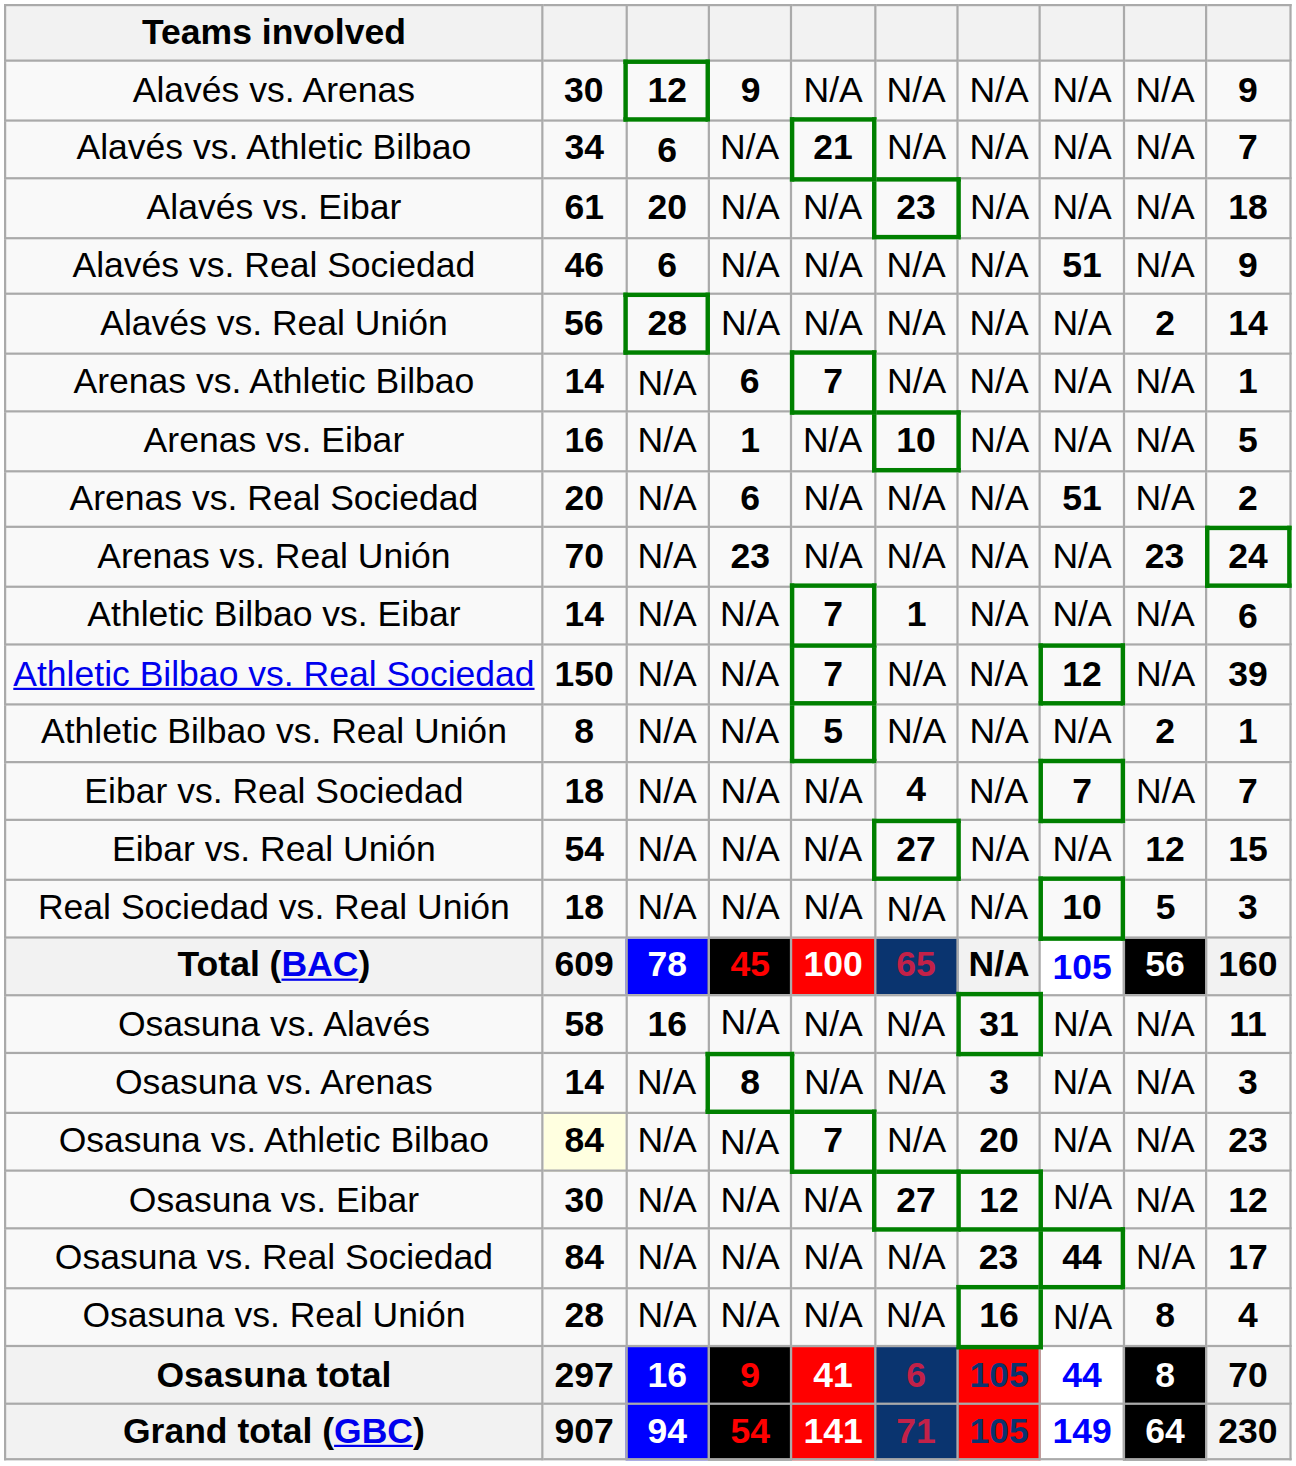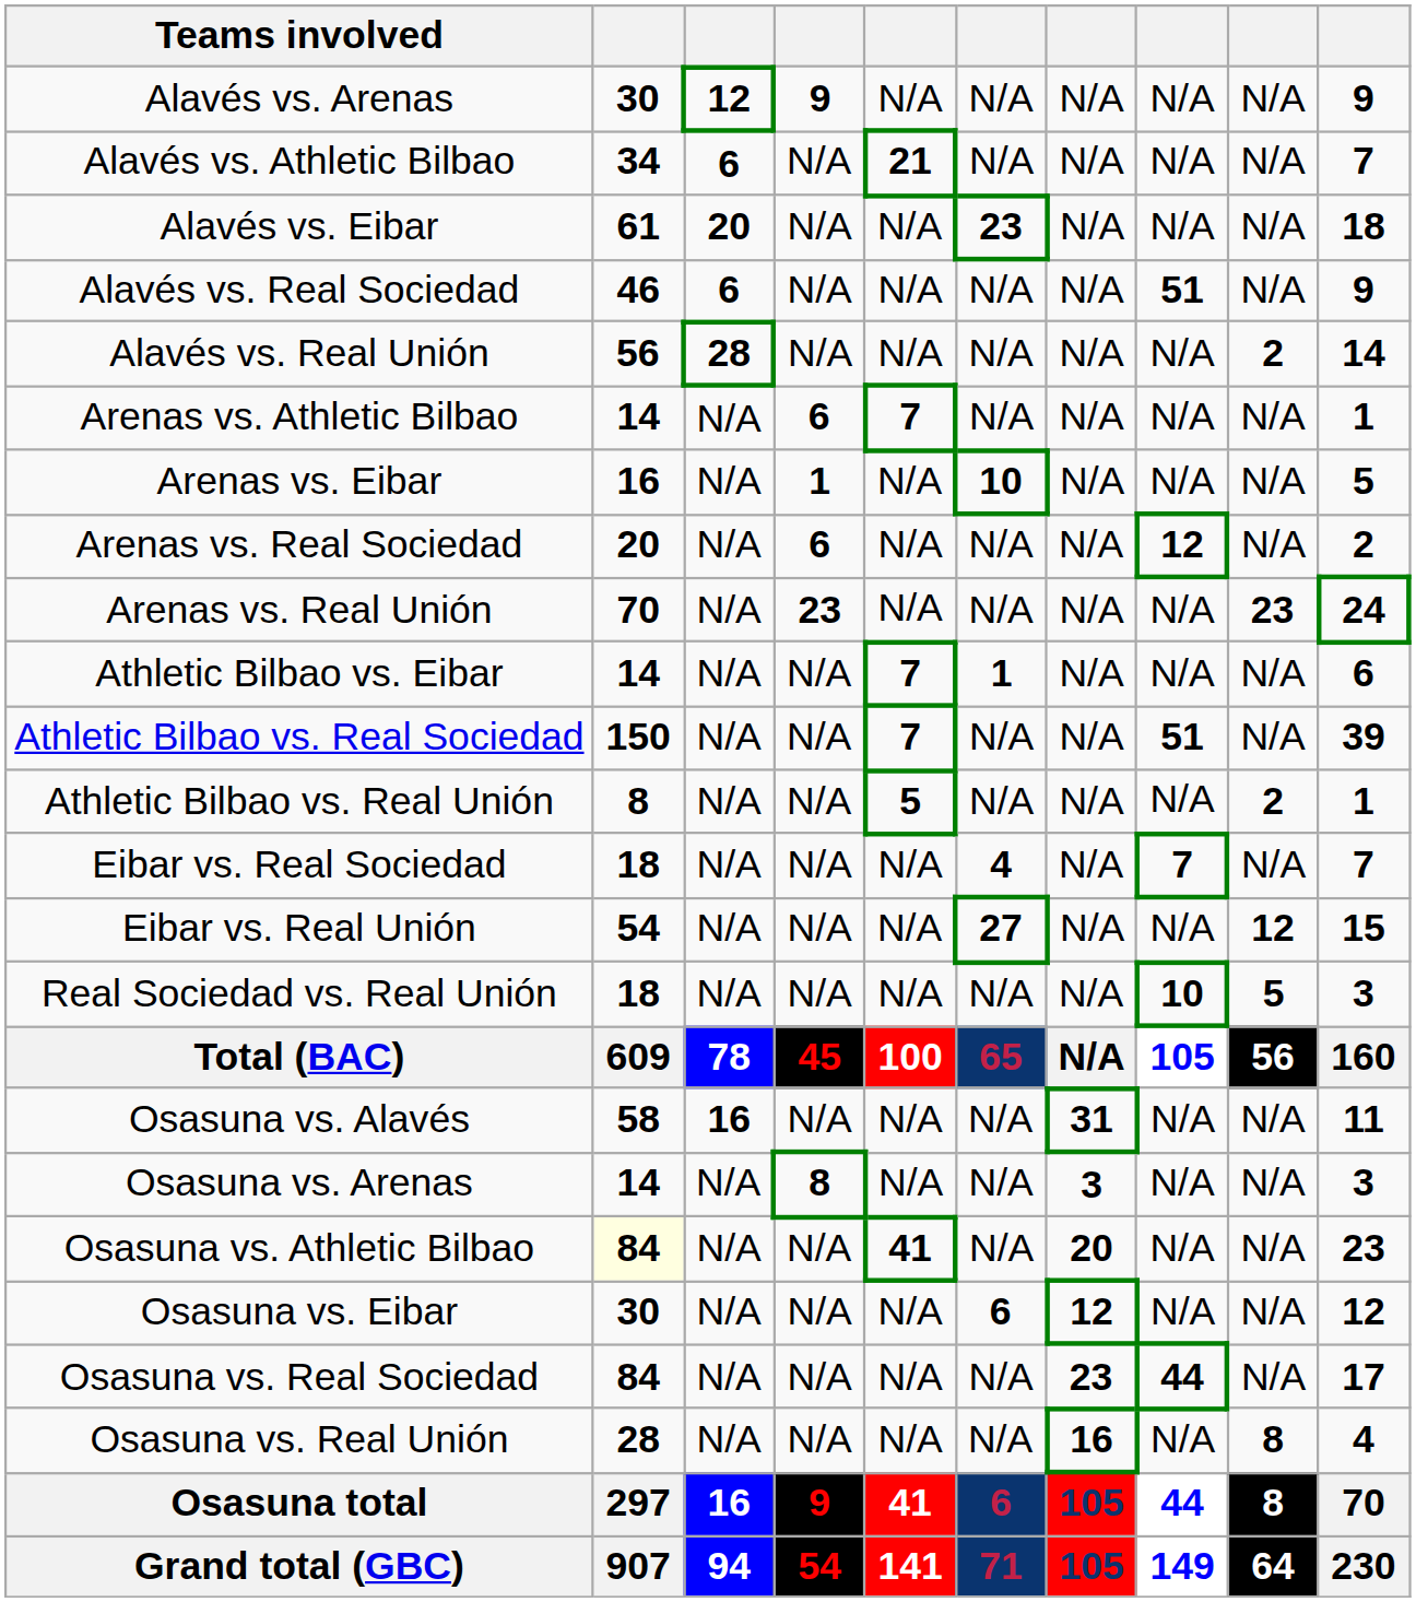 <table class="wikitable sortable" style="text-align:center">
 <tr>
 <th>Teams involved</th>
 <th width=30></th>
 <th width=30></th>
 <th width=30></th>
 <th width=30></th>
 <th width=30></th>
 <th width=30></th>
 <th width=30></th>
 <th width=30></th>
 <th width=30></th>
 </tr>
 <tr>
 <td>Alavés vs. Arenas</td>
 <td><strong>30</strong></td>
 <td style="border: 2px solid green"><strong>12</strong></td>
 <td><strong>9</strong></td>
 <td>N/A</td>
 <td>N/A</td>
 <td>N/A</td>
 <td>N/A</td>
 <td>N/A</td>
 <td><strong>9</strong></td>
 </tr>
 <tr>
 <td>Alavés vs. Athletic Bilbao</td>
 <td><strong>34</strong></td>
 <td><strong>6</strong></td>
 <td>N/A</td>
 <td style="border: 2px solid green"><strong>21</strong></td>
 <td>N/A</td>
 <td>N/A</td>
 <td>N/A</td>
 <td>N/A</td>
 <td><strong>7</strong></td>
 </tr>
 <tr>
 <td>Alavés vs. Eibar</td>
 <td><strong>61</strong></td>
 <td><strong>20</strong></td>
 <td>N/A</td>
 <td>N/A</td>
 <td style="border: 2px solid green"><strong>23</strong></td>
 <td>N/A</td>
 <td>N/A</td>
 <td>N/A</td>
 <td><strong>18</strong></td>
 </tr>
 <tr>
 <td>Alavés vs. Real Sociedad</td>
 <td><strong>46</strong></td>
 <td><strong>6</strong></td>
 <td>N/A</td>
 <td>N/A</td>
 <td>N/A</td>
 <td>N/A</td>
 <td><strong>51</strong></td>
 <td>N/A</td>
 <td><strong>9</strong></td>
 </tr>
 <tr>
 <td>Alavés vs. Real Unión</td>
 <td><strong>56</strong></td>
 <td style="border: 2px solid green"><strong>28</strong></td>
 <td>N/A</td>
 <td>N/A</td>
 <td>N/A</td>
 <td>N/A</td>
 <td>N/A</td>
 <td><strong>2</strong></td>
 <td><strong>14</strong></td>
 </tr>
 <tr>
 <td>Arenas vs. Athletic Bilbao</td>
 <td><strong>14</strong></td>
 <td>N/A</td>
 <td><strong>6</strong></td>
 <td style="border: 2px solid green"><strong>7</strong></td>
 <td>N/A</td>
 <td>N/A</td>
 <td>N/A</td>
 <td>N/A</td>
 <td><strong>1</strong></td>
 </tr>
 <tr>
 <td>Arenas vs. Eibar</td>
 <td><strong>16</strong></td>
 <td>N/A</td>
 <td><strong>1</strong></td>
 <td>N/A</td>
 <td style="border: 2px solid green"><strong>10</strong></td>
 <td>N/A</td>
 <td>N/A</td>
 <td>N/A</td>
 <td><strong>5</strong></td>
 </tr>
 <tr>
 <td>Arenas vs. Real Sociedad</td>
 <td><strong>20</strong></td>
 <td>N/A</td>
 <td><strong>6</strong></td>
 <td>N/A</td>
 <td>N/A</td>
 <td>N/A</td>
-<td><strong>51</strong></td>
+<td style="border: 2px solid green"><strong>12</strong></td>
 <td>N/A</td>
 <td><strong>2</strong></td>
 </tr>
 <tr>
 <td>Arenas vs. Real Unión</td>
 <td><strong>70</strong></td>
 <td>N/A</td>
 <td><strong>23</strong></td>
 <td>N/A</td>
 <td>N/A</td>
 <td>N/A</td>
 <td>N/A</td>
 <td><strong>23</strong></td>
 <td style="border: 2px solid green"><strong>24</strong></td>
 </tr>
 <tr>
 <td>Athletic Bilbao vs. Eibar</td>
 <td><strong>14</strong></td>
 <td>N/A</td>
 <td>N/A</td>
 <td style="border: 2px solid green"><strong>7</strong></td>
 <td><strong>1</strong></td>
 <td>N/A</td>
 <td>N/A</td>
 <td>N/A</td>
 <td><strong>6</strong></td>
 </tr>
 <tr>
 <td><a href='#'>Athletic Bilbao vs. Real Sociedad</a></td>
 <td><strong>150</strong></td>
 <td>N/A</td>
 <td>N/A</td>
 <td style="border: 2px solid green"><strong>7</strong></td>
 <td>N/A</td>
 <td>N/A</td>
-<td style="border: 2px solid green"><strong>12</strong></td>
+<td><strong>51</strong></td>
 <td>N/A</td>
 <td><strong>39</strong></td>
 </tr>
 <tr>
 <td>Athletic Bilbao vs. Real Unión</td>
 <td><strong>8</strong></td>
 <td>N/A</td>
 <td>N/A</td>
 <td style="border: 2px solid green"><strong>5</strong></td>
 <td>N/A</td>
 <td>N/A</td>
 <td>N/A</td>
 <td><strong>2</strong></td>
 <td><strong>1</strong></td>
 </tr>
 <tr>
 <td>Eibar vs. Real Sociedad</td>
 <td><strong>18</strong></td>
 <td>N/A</td>
 <td>N/A</td>
 <td>N/A</td>
 <td><strong>4</strong></td>
 <td>N/A</td>
 <td style="border: 2px solid green"><strong>7</strong></td>
 <td>N/A</td>
 <td><strong>7</strong></td>
 </tr>
 <tr>
 <td>Eibar vs. Real Unión</td>
 <td><strong>54</strong></td>
 <td>N/A</td>
 <td>N/A</td>
 <td>N/A</td>
 <td style="border: 2px solid green"><strong>27</strong></td>
 <td>N/A</td>
 <td>N/A</td>
 <td><strong>12</strong></td>
 <td><strong>15</strong></td>
 </tr>
 <tr>
 <td>Real Sociedad vs. Real Unión</td>
 <td><strong>18</strong></td>
 <td>N/A</td>
 <td>N/A</td>
 <td>N/A</td>
 <td>N/A</td>
 <td>N/A</td>
 <td style="border: 2px solid green"><strong>10</strong></td>
 <td><strong>5</strong></td>
 <td><strong>3</strong></td>
 </tr>
 <tr>
 <th>Total (<a href='#'>BAC</a>)</th>
 <th>609</th>
 <th style="text-align:center; color:#FFFFFF; background:#0000FF;">78</th>
 <th style="text-align:center; color:#FF0000; background:#000000;">45</th>
 <th style="text-align:center; color:#FFFFFF; background:#FF0000;">100</th>
 <th style="text-align:center; color:#C32148; background:#0a346f;">65</th>
 <th>N/A</th>
 <th style="text-align:center; color:#0000FF; background:#FFFFFF;">105</th>
 <th style="text-align:center; color:#FFFFFF; background:#000000;">56</th>
 <th>160</th>
 </tr>
 <tr>
 <td>Osasuna vs. Alavés</td>
 <td><strong>58</strong></td>
 <td><strong>16</strong></td>
 <td>N/A</td>
 <td>N/A</td>
 <td>N/A</td>
 <td style="border: 2px solid green"><strong>31</strong></td>
 <td>N/A</td>
 <td>N/A</td>
 <td><strong>11</strong></td>
 </tr>
 <tr>
 <td>Osasuna vs. Arenas</td>
 <td><strong>14</strong></td>
 <td>N/A</td>
 <td style="border: 2px solid green"><strong>8</strong></td>
 <td>N/A</td>
 <td>N/A</td>
 <td><strong>3</strong></td>
 <td>N/A</td>
 <td>N/A</td>
 <td><strong>3</strong></td>
 </tr>
 <tr>
 <td>Osasuna vs. Athletic Bilbao</td>
 <td style="background: lightyellow;"><strong>84</strong></td>
 <td>N/A</td>
 <td>N/A</td>
-<td style="border: 2px solid green"><strong>7</strong></td>
+<td style="border: 2px solid green"><strong>41</strong></td>
 <td>N/A</td>
 <td><strong>20</strong></td>
 <td>N/A</td>
 <td>N/A</td>
 <td><strong>23</strong></td>
 </tr>
 <tr>
 <td>Osasuna vs. Eibar</td>
 <td><strong>30</strong></td>
 <td>N/A</td>
 <td>N/A</td>
 <td>N/A</td>
-<td style="border: 2px solid green"><strong>27</strong></td>
+<td><strong>6</strong></td>
 <td style="border: 2px solid green"><strong>12</strong></td>
 <td>N/A</td>
 <td>N/A</td>
 <td><strong>12</strong></td>
 </tr>
 <tr>
 <td>Osasuna vs. Real Sociedad</td>
 <td><strong>84</strong></td>
 <td>N/A</td>
 <td>N/A</td>
 <td>N/A</td>
 <td>N/A</td>
 <td><strong>23</strong></td>
 <td style="border: 2px solid green"><strong>44</strong></td>
 <td>N/A</td>
 <td><strong>17</strong></td>
 </tr>
 <tr>
 <td>Osasuna vs. Real Unión</td>
 <td><strong>28</strong></td>
 <td>N/A</td>
 <td>N/A</td>
 <td>N/A</td>
 <td>N/A</td>
 <td style="border: 2px solid green"><strong>16</strong></td>
 <td>N/A</td>
 <td><strong>8</strong></td>
 <td><strong>4</strong></td>
 </tr>
 <tr>
 <th>Osasuna total</th>
 <th>297</th>
 <th style="text-align:center; color:#FFFFFF; background:#0000FF;">16</th>
 <th style="text-align:center; color:#FF0000; background:#000000;">9</th>
 <th style="text-align:center; color:#FFFFFF; background:#FF0000;">41</th>
 <th style="text-align:center; color:#C32148; background:#0a346f;">6</th>
 <th style="text-align:center; color:#0a346f; background:#FF0000;">105</th>
 <th style="text-align:center; color:#0000FF; background:#FFFFFF;">44</th>
 <th style="text-align:center; color:#FFFFFF; background:#000000;">8</th>
 <th>70</th>
 </tr>
 <tr>
 <th>Grand total (<a href='#'>GBC</a>)</th>
 <th>907</th>
 <th style="text-align:center; color:#FFFFFF; background:#0000FF;">94</th>
 <th style="text-align:center; color:#FF0000; background:#000000;">54</th>
 <th style="text-align:center; color:#FFFFFF; background:#FF0000;">141</th>
 <th style="text-align:center; color:#C32148; background:#0a346f;">71</th>
 <th style="text-align:center; color:#0a346f; background:#FF0000;">105</th>
 <th style="text-align:center; color:#0000FF; background:#FFFFFF;">149</th>
 <th style="text-align:center; color:#FFFFFF; background:#000000;">64</th>
 <th>230</th>
 </tr>
 </table>
